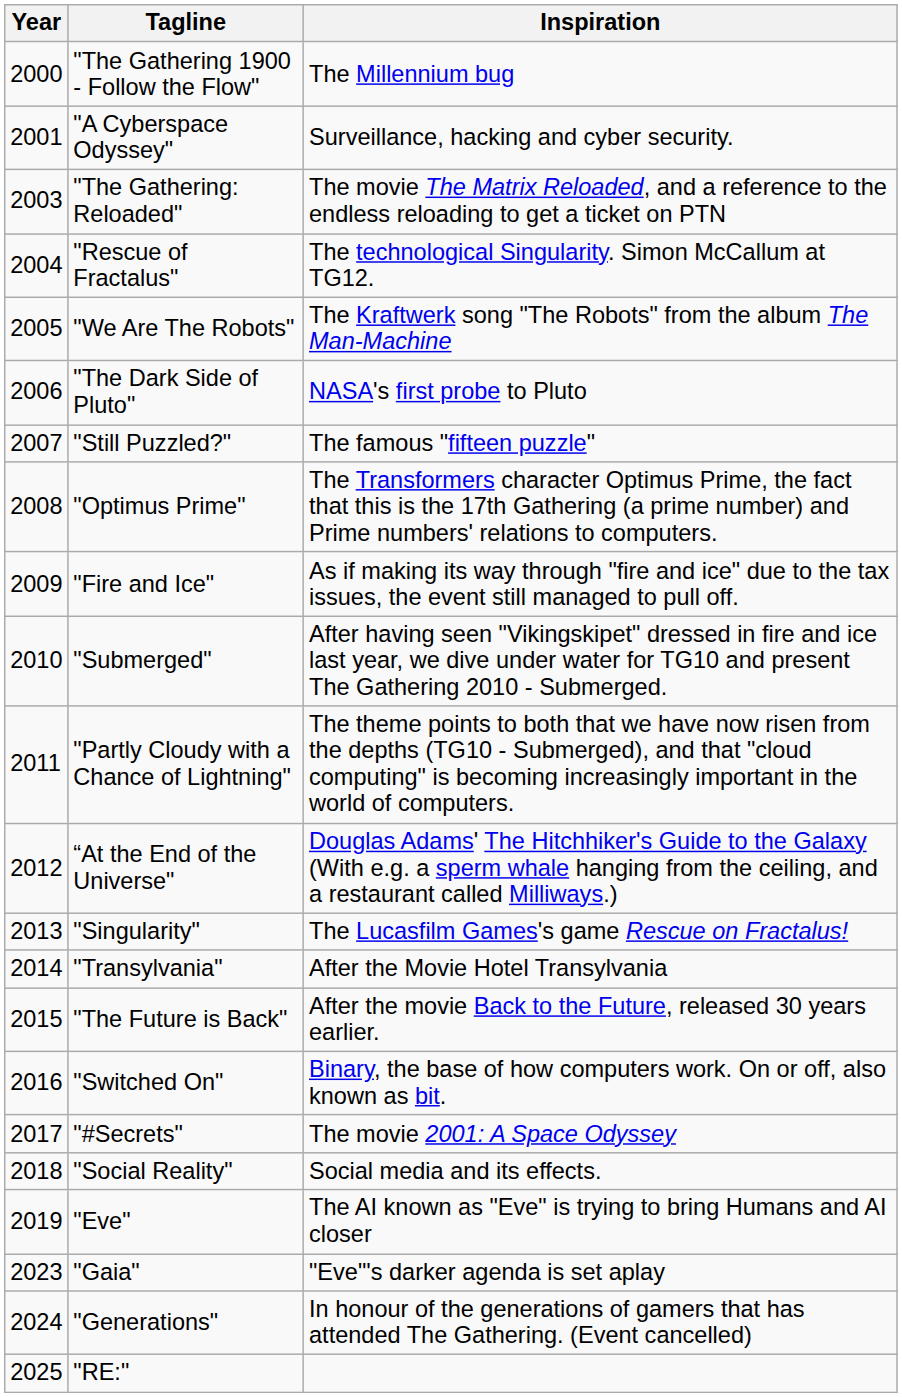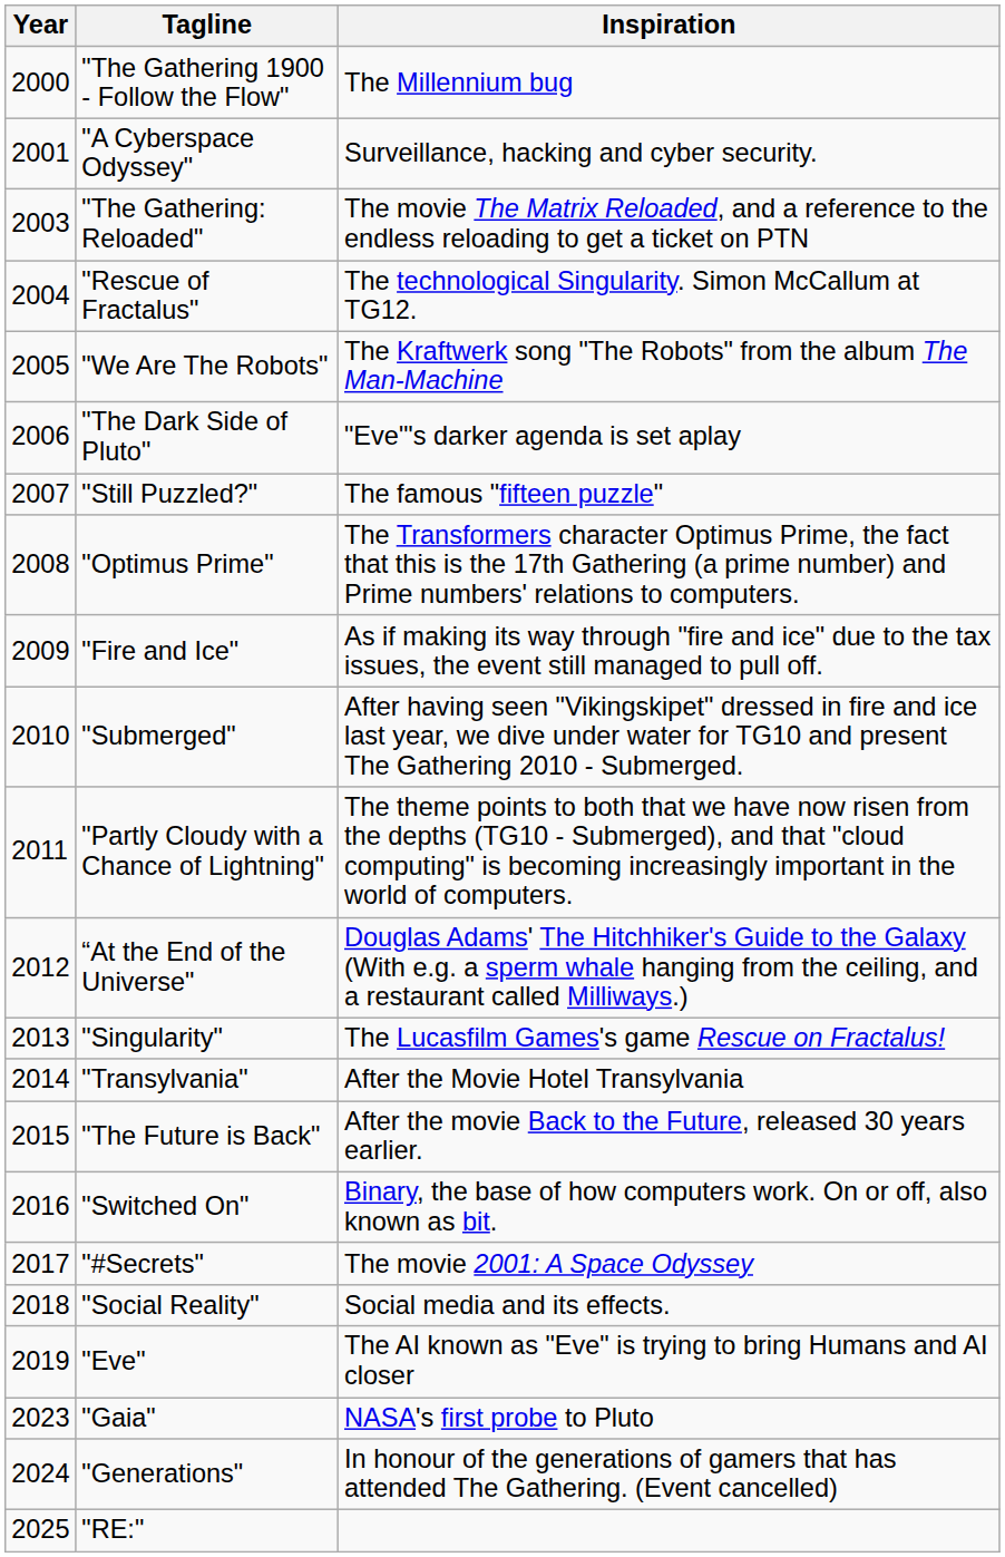 <table class="wikitable">
 <tr>
 <th>Year</th>
 <th>Tagline</th>
 <th>Inspiration</th>
 </tr>
 <tr>
 <td>2000</td>
 <td>"The Gathering 1900 - Follow the Flow"</td>
 <td>The <a href='#'>Millennium bug</a></td>
 </tr>
 <tr>
 <td>2001</td>
 <td>"A Cyberspace Odyssey"</td>
 <td>Surveillance, hacking and cyber security.</td>
 </tr>
 <tr>
 <td>2003</td>
 <td>"The Gathering: Reloaded"</td>
 <td>The movie <em><a href='#'>The Matrix Reloaded</a></em>, and a reference to the endless reloading to get a ticket on PTN</td>
 </tr>
 <tr>
 <td>2004</td>
 <td>"Rescue of Fractalus"</td>
 <td>The <a href='#'>technological Singularity</a>. Simon McCallum at TG12.</td>
 </tr>
 <tr>
 <td>2005</td>
 <td>"We Are The Robots"</td>
 <td>The <a href='#'>Kraftwerk</a> song "The Robots" from the album <em><a href='#'>The Man-Machine</a></em></td>
 </tr>
 <tr>
 <td>2006</td>
 <td>"The Dark Side of Pluto"</td>
-<td><a href='#'>NASA</a>'s <a href='#'>first probe</a> to Pluto</td>
+<td>"Eve"'s darker agenda is set aplay</td>
 </tr>
 <tr>
 <td>2007</td>
 <td>"Still Puzzled?"</td>
 <td>The famous "<a href='#'>fifteen puzzle</a>"</td>
 </tr>
 <tr>
 <td>2008</td>
 <td>"Optimus Prime"</td>
 <td>The <a href='#'>Transformers</a> character Optimus Prime, the fact that this is the 17th Gathering (a prime number) and Prime numbers' relations to computers.</td>
 </tr>
 <tr>
 <td>2009</td>
 <td>"Fire and Ice"</td>
 <td>As if making its way through "fire and ice" due to the tax issues, the event still managed to pull off.</td>
 </tr>
 <tr>
 <td>2010</td>
 <td>"Submerged"</td>
 <td>After having seen "Vikingskipet" dressed in fire and ice last year, we dive under water for TG10 and present The Gathering 2010 - Submerged.</td>
 </tr>
 <tr>
 <td>2011</td>
 <td>"Partly Cloudy with a Chance of Lightning"</td>
 <td>The theme points to both that we have now risen from the depths (TG10 - Submerged), and that "cloud computing" is becoming increasingly important in the world of computers.</td>
 </tr>
 <tr>
 <td>2012</td>
 <td>“At the End of the Universe"</td>
 <td><a href='#'>Douglas Adams</a>' <a href='#'>The Hitchhiker's Guide to the Galaxy</a> (With e.g. a <a href='#'>sperm whale</a> hanging from the ceiling, and a restaurant called <a href='#'>Milliways</a>.)</td>
 </tr>
 <tr>
 <td>2013</td>
 <td>"Singularity"</td>
 <td>The <a href='#'>Lucasfilm Games</a>'s game <em><a href='#'>Rescue on Fractalus!</a></em></td>
 </tr>
 <tr>
 <td>2014</td>
 <td>"Transylvania"</td>
 <td>After the Movie Hotel Transylvania</td>
 </tr>
 <tr>
 <td>2015</td>
 <td>"The Future is Back"</td>
 <td>After the movie <a href='#'>Back to the Future</a>, released 30 years earlier.</td>
 </tr>
 <tr>
 <td>2016</td>
 <td>"Switched On"</td>
 <td><a href='#'>Binary</a>, the base of how computers work. On or off, also known as <a href='#'>bit</a>.</td>
 </tr>
 <tr>
 <td>2017</td>
 <td>"#Secrets"</td>
 <td>The movie <em><a href='#'>2001: A Space Odyssey</a></em></td>
 </tr>
 <tr>
 <td>2018</td>
 <td>"Social Reality"</td>
 <td>Social media and its effects.</td>
 </tr>
 <tr>
 <td>2019</td>
 <td>"Eve"</td>
 <td>The AI known as "Eve" is trying to bring Humans and AI closer</td>
 </tr>
 <tr>
 <td>2023</td>
 <td>"Gaia"</td>
-<td>"Eve"'s darker agenda is set aplay</td>
+<td><a href='#'>NASA</a>'s <a href='#'>first probe</a> to Pluto</td>
 </tr>
 <tr>
 <td>2024</td>
 <td>"Generations"</td>
 <td>In honour of the generations of gamers that has attended The Gathering. (Event cancelled)</td>
 </tr>
 <tr>
 <td>2025</td>
 <td>"RE:"</td>
 <td></td>
 </tr>
 </table>
